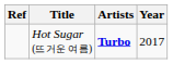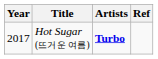 <table class="wikitable">
 <tr>
-<th>Ref</th>
+<th>Year</th>
 <th>Title</th>
 <th>Artists</th>
-<th>Year</th>
+<th>Ref</th>
 </tr>
 <tr>
-<td></td>
+<td>2017</td>
 <td><em>Hot Sugar</em><br><small>(뜨거운 여름)</small></td>
 <td><strong><a href='#'>Turbo</a></strong></td>
-<td>2017</td>
+<td></td>
 </tr>
 </table>
